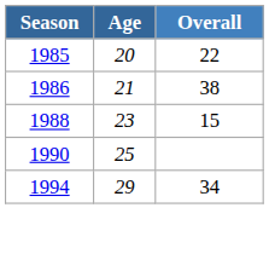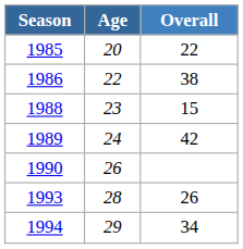 <table class="wikitable" style="font-size:95%; text-align:center; border:grey solid 1px; border-collapse:collapse; background:#ffffff;">
 <tr>
 <th style="background-color:#369; color:white; width:60px;"> Season </th>
 <th style="background-color:#369; color:white; width:40px;"> Age </th>
 <th style="background-color:#4180be; color:white; width:75px;">Overall</th>
 </tr>
 <tr>
 <td><a href='#'>1985</a></td>
 <td><em>20</em></td>
 <td>22</td>
 </tr>
 <tr>
 <td><a href='#'>1986</a></td>
-<td><em>21</em></td>
+<td><em>22</em></td>
 <td>38</td>
 </tr>
 <tr>
 <td><a href='#'>1988</a></td>
 <td><em>23</em></td>
 <td>15</td>
 </tr>
 <tr>
+<td><a href='#'>1989</a></td>
+<td><em>24</em></td>
+<td>42</td>
+</tr>
+<tr>
 <td><a href='#'>1990</a></td>
-<td><em>25</em></td>
+<td><em>26</em></td>
 <td></td>
+</tr>
+<tr>
+<td><a href='#'>1993</a></td>
+<td><em>28</em></td>
+<td>26</td>
 </tr>
 <tr>
 <td><a href='#'>1994</a></td>
 <td><em>29</em></td>
 <td>34</td>
 </tr>
 </table>
